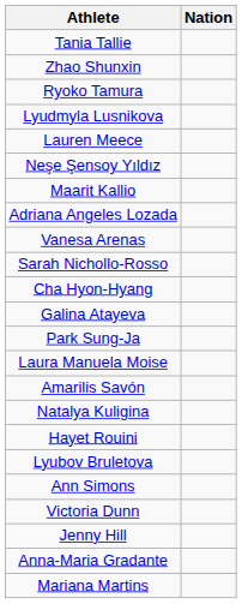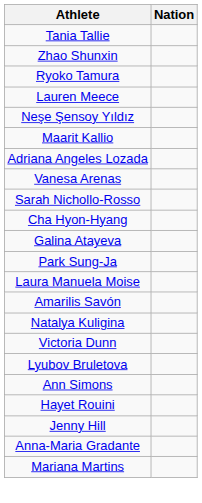 <table class="wikitable sortable  mw-collapsible mw-collapsed" style="text-align:center">
 <tr>
 <th>Athlete</th>
 <th>Nation</th>
 </tr>
 <tr>
 <td><a href='#'>Tania Tallie</a></td>
 <td></td>
 </tr>
 <tr>
 <td><a href='#'>Zhao Shunxin</a></td>
 <td></td>
 </tr>
 <tr>
 <td><a href='#'>Ryoko Tamura</a></td>
-<td></td>
-</tr>
-<tr>
-<td><a href='#'>Lyudmyla Lusnikova</a></td>
 <td></td>
 </tr>
 <tr>
 <td><a href='#'>Lauren Meece</a></td>
 <td></td>
 </tr>
 <tr>
 <td><a href='#'>Neşe Şensoy Yıldız</a></td>
 <td></td>
 </tr>
 <tr>
 <td><a href='#'>Maarit Kallio</a></td>
 <td></td>
 </tr>
 <tr>
 <td><a href='#'>Adriana Angeles Lozada</a></td>
 <td></td>
 </tr>
 <tr>
 <td><a href='#'>Vanesa Arenas</a></td>
 <td></td>
 </tr>
 <tr>
 <td><a href='#'>Sarah Nichollo-Rosso</a></td>
 <td></td>
 </tr>
 <tr>
 <td><a href='#'>Cha Hyon-Hyang</a></td>
 <td></td>
 </tr>
 <tr>
 <td><a href='#'>Galina Atayeva</a></td>
 <td></td>
 </tr>
 <tr>
 <td><a href='#'>Park Sung-Ja</a></td>
 <td></td>
 </tr>
 <tr>
 <td><a href='#'>Laura Manuela Moise</a></td>
 <td></td>
 </tr>
 <tr>
 <td><a href='#'>Amarilis Savón</a></td>
 <td></td>
 </tr>
 <tr>
 <td><a href='#'>Natalya Kuligina</a></td>
 <td></td>
 </tr>
 <tr>
-<td><a href='#'>Hayet Rouini</a></td>
+<td><a href='#'>Victoria Dunn</a></td>
 <td></td>
 </tr>
 <tr>
 <td><a href='#'>Lyubov Bruletova</a></td>
 <td></td>
 </tr>
 <tr>
 <td><a href='#'>Ann Simons</a></td>
 <td></td>
 </tr>
 <tr>
-<td><a href='#'>Victoria Dunn</a></td>
+<td><a href='#'>Hayet Rouini</a></td>
 <td></td>
 </tr>
 <tr>
 <td><a href='#'>Jenny Hill</a></td>
 <td></td>
 </tr>
 <tr>
 <td><a href='#'>Anna-Maria Gradante</a></td>
 <td></td>
 </tr>
 <tr>
 <td><a href='#'>Mariana Martins</a></td>
 <td></td>
 </tr>
 </table>
